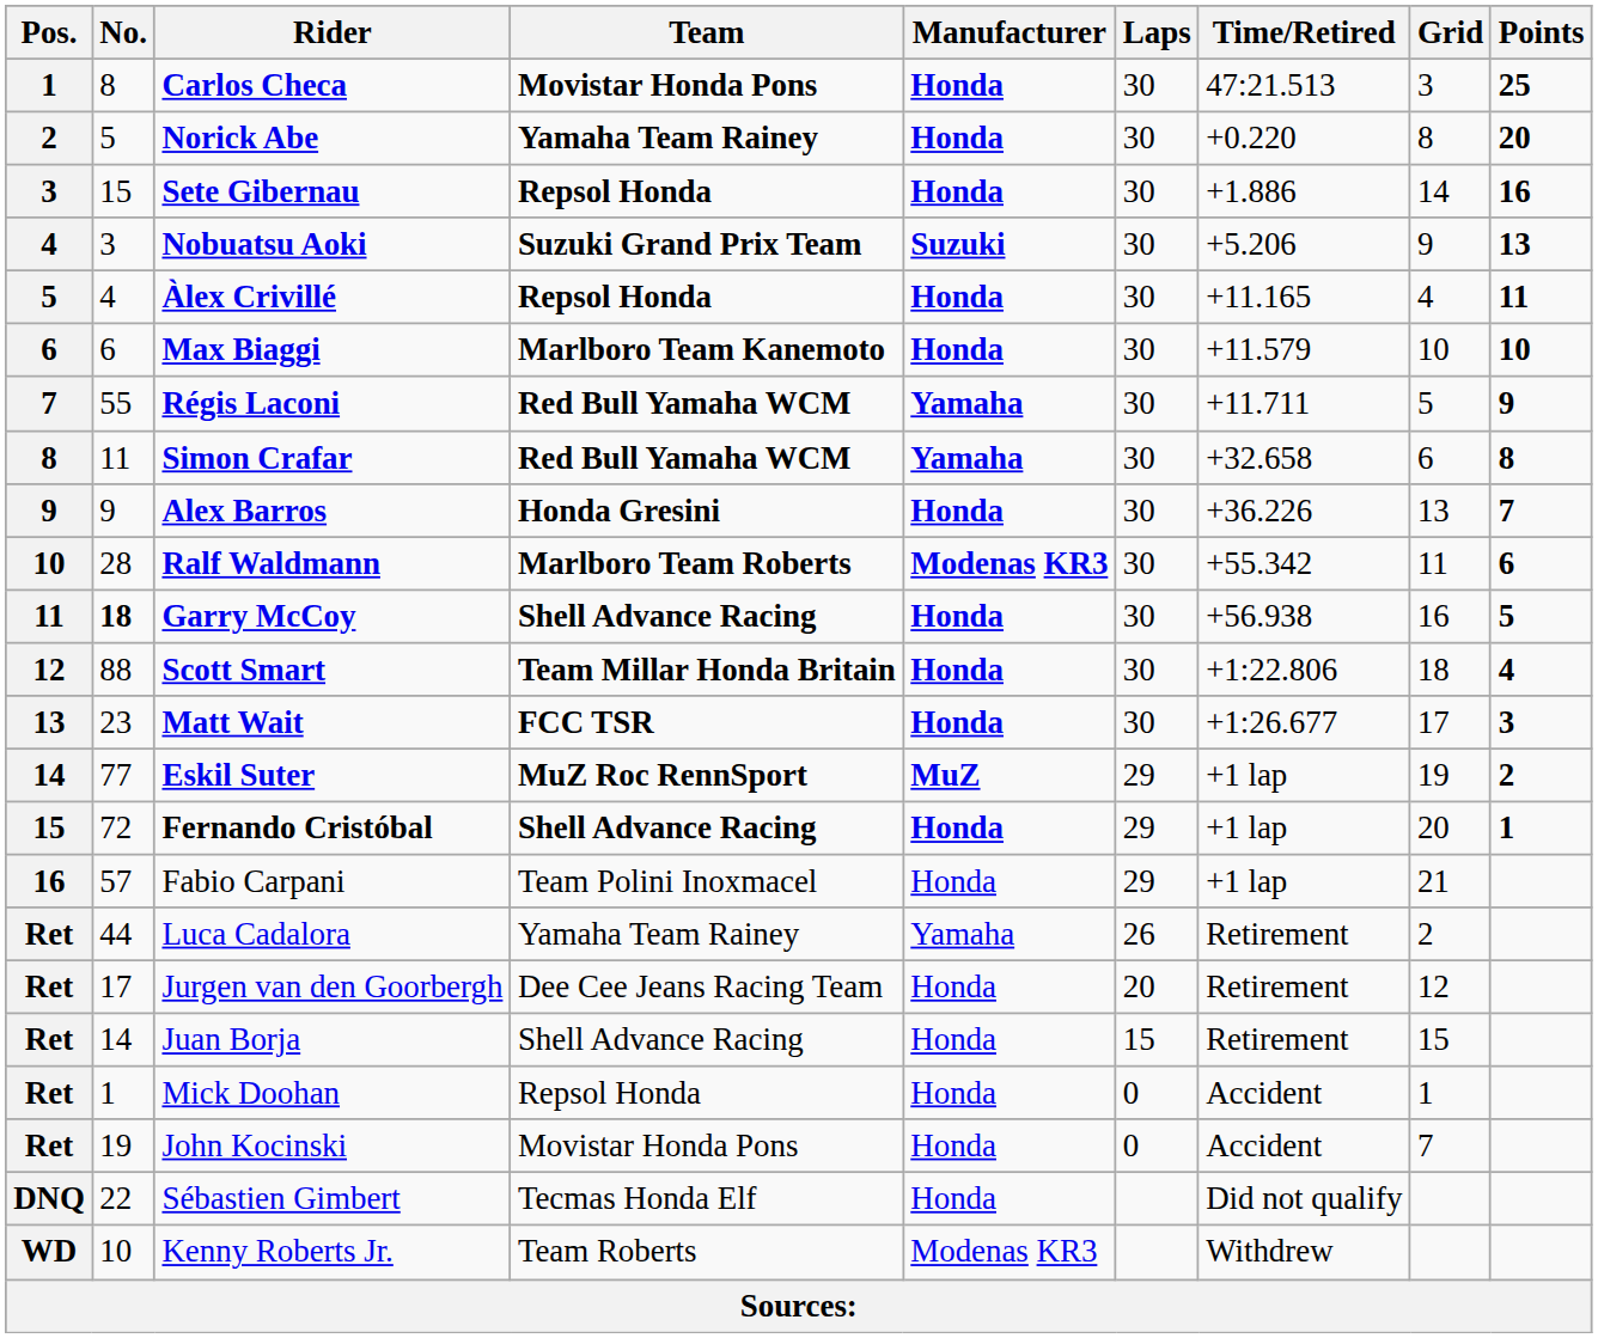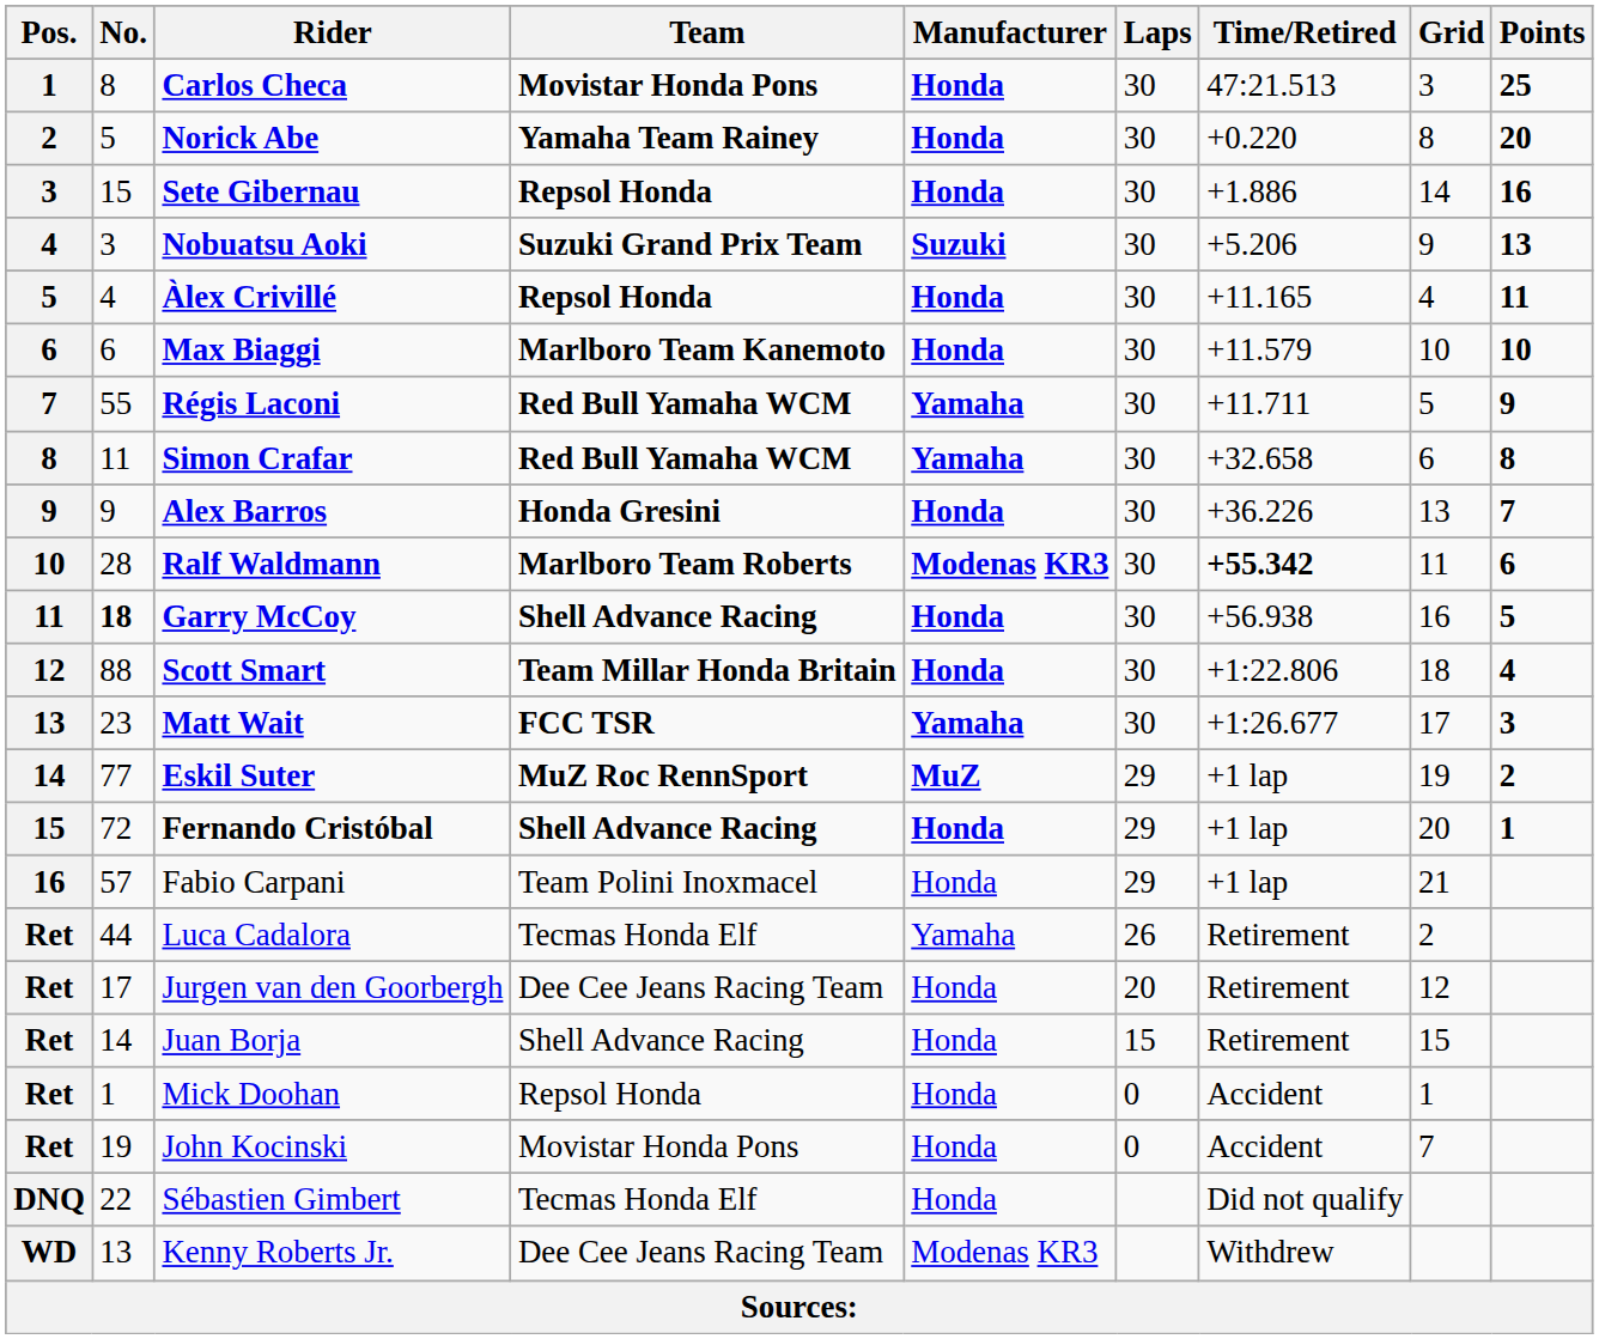 <table class="wikitable" style="font-size: 95%;">
 <tr>
 <th>Pos.</th>
 <th>No.</th>
 <th>Rider</th>
 <th>Team</th>
 <th>Manufacturer</th>
 <th>Laps</th>
 <th>Time/Retired</th>
 <th>Grid</th>
 <th>Points</th>
 </tr>
 <tr>
 <th>1</th>
 <td>8</td>
 <td> <strong><a href='#'>Carlos Checa</a></strong></td>
 <td><strong>Movistar Honda Pons</strong></td>
 <td><strong><a href='#'>Honda</a></strong></td>
 <td>30</td>
 <td>47:21.513</td>
 <td>3</td>
 <td><strong>25</strong></td>
 </tr>
 <tr>
 <th>2</th>
 <td>5</td>
 <td> <strong><a href='#'>Norick Abe</a></strong></td>
 <td><strong>Yamaha Team Rainey</strong></td>
 <td><strong><a href='#'>Honda</a></strong></td>
 <td>30</td>
 <td>+0.220</td>
 <td>8</td>
 <td><strong>20</strong></td>
 </tr>
 <tr>
 <th>3</th>
 <td>15</td>
 <td> <strong><a href='#'>Sete Gibernau</a></strong></td>
 <td><strong>Repsol Honda</strong></td>
 <td><strong><a href='#'>Honda</a></strong></td>
 <td>30</td>
 <td>+1.886</td>
 <td>14</td>
 <td><strong>16</strong></td>
 </tr>
 <tr>
 <th>4</th>
 <td>3</td>
 <td> <strong><a href='#'>Nobuatsu Aoki</a></strong></td>
 <td><strong>Suzuki Grand Prix Team</strong></td>
 <td><strong><a href='#'>Suzuki</a></strong></td>
 <td>30</td>
 <td>+5.206</td>
 <td>9</td>
 <td><strong>13</strong></td>
 </tr>
 <tr>
 <th>5</th>
 <td>4</td>
 <td> <strong><a href='#'>Àlex Crivillé</a></strong></td>
 <td><strong>Repsol Honda</strong></td>
 <td><strong><a href='#'>Honda</a></strong></td>
 <td>30</td>
 <td>+11.165</td>
 <td>4</td>
 <td><strong>11</strong></td>
 </tr>
 <tr>
 <th>6</th>
 <td>6</td>
 <td> <strong><a href='#'>Max Biaggi</a></strong></td>
 <td><strong>Marlboro Team Kanemoto</strong></td>
 <td><strong><a href='#'>Honda</a></strong></td>
 <td>30</td>
 <td>+11.579</td>
 <td>10</td>
 <td><strong>10</strong></td>
 </tr>
 <tr>
 <th>7</th>
 <td>55</td>
 <td> <strong><a href='#'>Régis Laconi</a></strong></td>
 <td><strong>Red Bull Yamaha WCM</strong></td>
 <td><strong><a href='#'>Yamaha</a></strong></td>
 <td>30</td>
 <td>+11.711</td>
 <td>5</td>
 <td><strong>9</strong></td>
 </tr>
 <tr>
 <th>8</th>
 <td>11</td>
 <td> <strong><a href='#'>Simon Crafar</a></strong></td>
 <td><strong>Red Bull Yamaha WCM</strong></td>
 <td><strong><a href='#'>Yamaha</a></strong></td>
 <td>30</td>
 <td>+32.658</td>
 <td>6</td>
 <td><strong>8</strong></td>
 </tr>
 <tr>
 <th>9</th>
 <td>9</td>
 <td> <strong><a href='#'>Alex Barros</a></strong></td>
 <td><strong>Honda Gresini</strong></td>
 <td><strong><a href='#'>Honda</a></strong></td>
 <td>30</td>
 <td>+36.226</td>
 <td>13</td>
 <td><strong>7</strong></td>
 </tr>
 <tr>
 <th>10</th>
 <td>28</td>
 <td> <strong><a href='#'>Ralf Waldmann</a></strong></td>
 <td><strong>Marlboro Team Roberts</strong></td>
 <td><strong><a href='#'>Modenas</a> <a href='#'>KR3</a></strong></td>
 <td>30</td>
-<td>+55.342</td>
+<td><strong>+55.342</strong></td>
 <td>11</td>
 <td><strong>6</strong></td>
 </tr>
 <tr>
 <th>11</th>
 <td><strong>18</strong></td>
 <td> <strong><a href='#'>Garry McCoy</a></strong></td>
 <td><strong>Shell Advance Racing</strong></td>
 <td><strong><a href='#'>Honda</a></strong></td>
 <td>30</td>
 <td>+56.938</td>
 <td>16</td>
 <td><strong>5</strong></td>
 </tr>
 <tr>
 <th>12</th>
 <td>88</td>
 <td> <strong><a href='#'>Scott Smart</a></strong></td>
 <td><strong>Team Millar Honda Britain</strong></td>
 <td><strong><a href='#'>Honda</a></strong></td>
 <td>30</td>
 <td>+1:22.806</td>
 <td>18</td>
 <td><strong>4</strong></td>
 </tr>
 <tr>
 <th>13</th>
 <td>23</td>
 <td> <strong><a href='#'>Matt Wait</a></strong></td>
 <td><strong>FCC TSR</strong></td>
-<td><strong><a href='#'>Honda</a></strong></td>
+<td><strong><a href='#'>Yamaha</a></strong></td>
 <td>30</td>
 <td>+1:26.677</td>
 <td>17</td>
 <td><strong>3</strong></td>
 </tr>
 <tr>
 <th>14</th>
 <td>77</td>
 <td> <strong><a href='#'>Eskil Suter</a></strong></td>
 <td><strong>MuZ Roc RennSport</strong></td>
 <td><strong><a href='#'>MuZ</a></strong></td>
 <td>29</td>
 <td>+1 lap</td>
 <td>19</td>
 <td><strong>2</strong></td>
 </tr>
 <tr>
 <th>15</th>
 <td>72</td>
 <td> <strong>Fernando Cristóbal</strong></td>
 <td><strong>Shell Advance Racing</strong></td>
 <td><strong><a href='#'>Honda</a></strong></td>
 <td>29</td>
 <td>+1 lap</td>
 <td>20</td>
 <td><strong>1</strong></td>
 </tr>
 <tr>
 <th>16</th>
 <td>57</td>
 <td> Fabio Carpani</td>
 <td>Team Polini Inoxmacel</td>
 <td><a href='#'>Honda</a></td>
 <td>29</td>
 <td>+1 lap</td>
 <td>21</td>
 <td></td>
 </tr>
 <tr>
 <th>Ret</th>
 <td>44</td>
 <td> <a href='#'>Luca Cadalora</a></td>
-<td>Yamaha Team Rainey</td>
+<td>Tecmas Honda Elf</td>
 <td><a href='#'>Yamaha</a></td>
 <td>26</td>
 <td>Retirement</td>
 <td>2</td>
 <td></td>
 </tr>
 <tr>
 <th>Ret</th>
 <td>17</td>
 <td> <a href='#'>Jurgen van den Goorbergh</a></td>
 <td>Dee Cee Jeans Racing Team</td>
 <td><a href='#'>Honda</a></td>
 <td>20</td>
 <td>Retirement</td>
 <td>12</td>
 <td></td>
 </tr>
 <tr>
 <th>Ret</th>
 <td>14</td>
 <td> <a href='#'>Juan Borja</a></td>
 <td>Shell Advance Racing</td>
 <td><a href='#'>Honda</a></td>
 <td>15</td>
 <td>Retirement</td>
 <td>15</td>
 <td></td>
 </tr>
 <tr>
 <th>Ret</th>
 <td>1</td>
 <td> <a href='#'>Mick Doohan</a></td>
 <td>Repsol Honda</td>
 <td><a href='#'>Honda</a></td>
 <td>0</td>
 <td>Accident</td>
 <td>1</td>
 <td></td>
 </tr>
 <tr>
 <th>Ret</th>
 <td>19</td>
 <td> <a href='#'>John Kocinski</a></td>
 <td>Movistar Honda Pons</td>
 <td><a href='#'>Honda</a></td>
 <td>0</td>
 <td>Accident</td>
 <td>7</td>
 <td></td>
 </tr>
 <tr>
 <th>DNQ</th>
 <td>22</td>
 <td> <a href='#'>Sébastien Gimbert</a></td>
 <td>Tecmas Honda Elf</td>
 <td><a href='#'>Honda</a></td>
 <td></td>
 <td>Did not qualify</td>
 <td></td>
 <td></td>
 </tr>
 <tr>
 <th>WD</th>
-<td>10</td>
+<td>13</td>
 <td> <a href='#'>Kenny Roberts Jr.</a></td>
-<td>Team Roberts</td>
+<td>Dee Cee Jeans Racing Team</td>
 <td><a href='#'>Modenas</a> <a href='#'>KR3</a></td>
 <td></td>
 <td>Withdrew</td>
 <td></td>
 <td></td>
 </tr>
 <tr>
 <th colspan=9>Sources: </th>
 </tr>
 </table>
